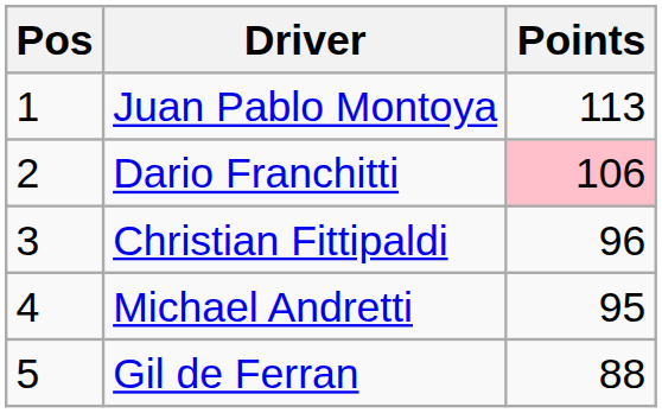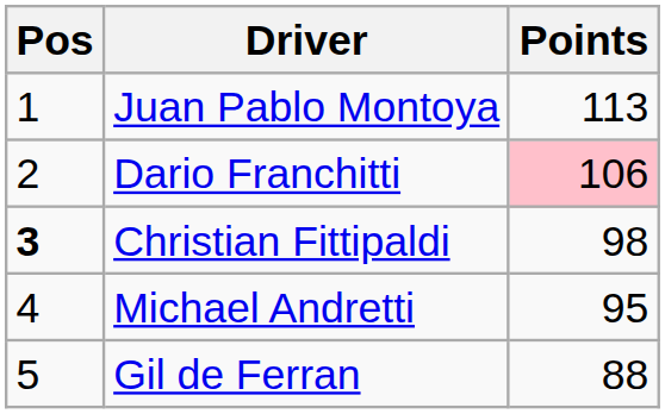 <table class="wikitable" style="font-size: 95%;">
 <tr>
 <th>Pos</th>
 <th>Driver</th>
 <th>Points</th>
 </tr>
 <tr>
 <td>1</td>
 <td> <a href='#'>Juan Pablo Montoya</a></td>
 <td align="right">113</td>
 </tr>
 <tr>
 <td>2</td>
 <td> <a href='#'>Dario Franchitti</a></td>
 <td align="right" style="background: pink;">106</td>
 </tr>
 <tr>
-<td>3</td>
+<td><strong>3</strong></td>
 <td> <a href='#'>Christian Fittipaldi</a></td>
-<td align="right">96</td>
+<td align="right">98</td>
 </tr>
 <tr>
 <td>4</td>
 <td> <a href='#'>Michael Andretti</a></td>
 <td align="right">95</td>
 </tr>
 <tr>
 <td>5</td>
 <td> <a href='#'>Gil de Ferran</a></td>
 <td align="right">88</td>
 </tr>
 </table>
